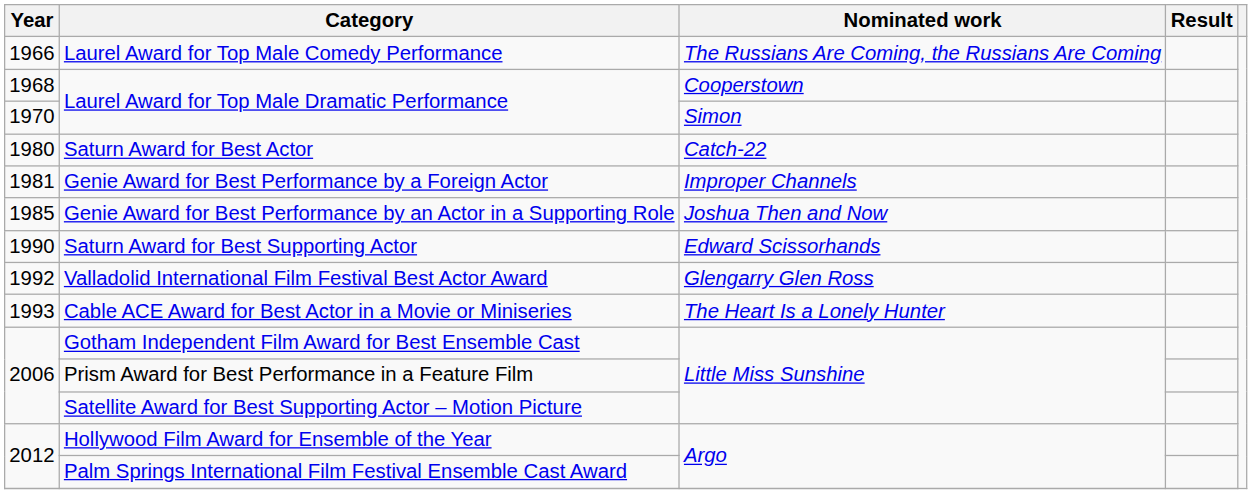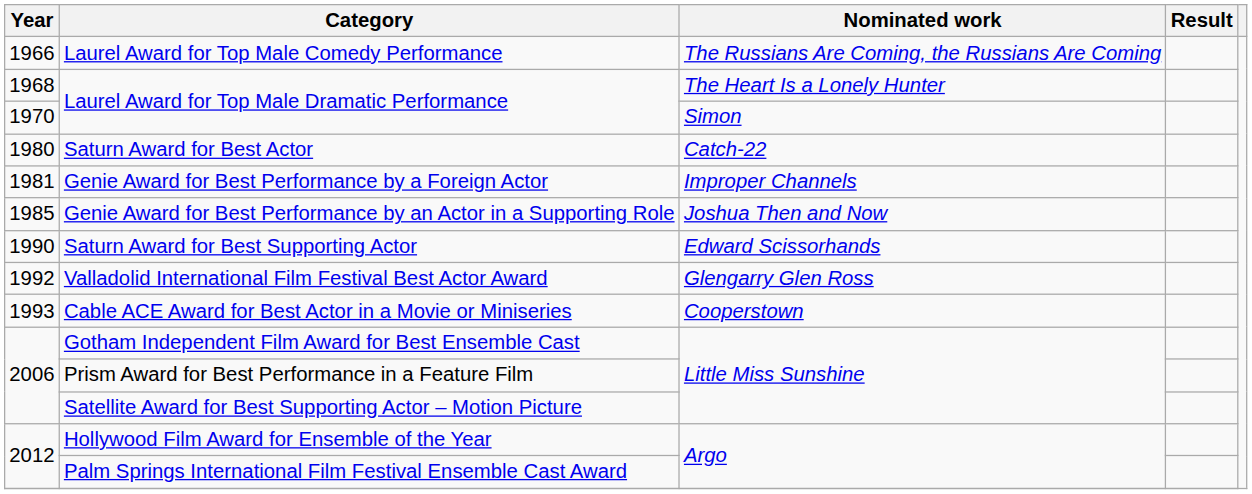 <table class="wikitable">
 <tr>
 <th>Year</th>
 <th>Category</th>
 <th>Nominated work</th>
 <th>Result</th>
 <th></th>
 </tr>
 <tr>
 <td>1966</td>
 <td><a href='#'>Laurel Award for Top Male Comedy Performance</a></td>
 <td><em><a href='#'>The Russians Are Coming, the Russians Are Coming</a></em></td>
 <td></td>
 </tr>
 <tr>
 <td>1968</td>
 <td rowspan="2"><a href='#'>Laurel Award for Top Male Dramatic Performance</a></td>
-<td><em><a href='#'>Cooperstown</a></em></td>
+<td><em><a href='#'>The Heart Is a Lonely Hunter</a></em></td>
 <td></td>
 </tr>
 <tr>
 <td>1970</td>
 <td><em><a href='#'>Simon</a></em></td>
 <td></td>
 </tr>
 <tr>
 <td>1980</td>
 <td><a href='#'>Saturn Award for Best Actor</a></td>
 <td><em><a href='#'>Catch-22</a></em></td>
 <td></td>
 </tr>
 <tr>
 <td>1981</td>
 <td><a href='#'>Genie Award for Best Performance by a Foreign Actor</a></td>
 <td><em><a href='#'>Improper Channels</a></em></td>
 <td></td>
 </tr>
 <tr>
 <td>1985</td>
 <td><a href='#'>Genie Award for Best Performance by an Actor in a Supporting Role</a></td>
 <td><em><a href='#'>Joshua Then and Now</a></em></td>
 <td></td>
 </tr>
 <tr>
 <td>1990</td>
 <td><a href='#'>Saturn Award for Best Supporting Actor</a></td>
 <td><em><a href='#'>Edward Scissorhands</a></em></td>
 <td></td>
 </tr>
 <tr>
 <td>1992</td>
 <td><a href='#'>Valladolid International Film Festival Best Actor Award</a></td>
 <td><em><a href='#'>Glengarry Glen Ross</a></em></td>
 <td></td>
 </tr>
 <tr>
 <td>1993</td>
 <td><a href='#'>Cable ACE Award for Best Actor in a Movie or Miniseries</a></td>
-<td><em><a href='#'>The Heart Is a Lonely Hunter</a></em></td>
+<td><em><a href='#'>Cooperstown</a></em></td>
 <td></td>
 </tr>
 <tr>
 <td rowspan=3>2006</td>
 <td><a href='#'>Gotham Independent Film Award for Best Ensemble Cast</a></td>
 <td rowspan=3><em><a href='#'>Little Miss Sunshine</a></em></td>
 <td></td>
 </tr>
 <tr>
 <td>Prism Award for Best Performance in a Feature Film</td>
 <td></td>
 </tr>
 <tr>
 <td><a href='#'>Satellite Award for Best Supporting Actor – Motion Picture</a></td>
 <td></td>
 </tr>
 <tr>
 <td rowspan=2>2012</td>
 <td><a href='#'>Hollywood Film Award for Ensemble of the Year</a></td>
 <td rowspan=2><em><a href='#'>Argo</a></em></td>
 <td></td>
 </tr>
 <tr>
 <td><a href='#'> Palm Springs International Film Festival Ensemble Cast Award</a></td>
 <td></td>
 </tr>
 <tr>
 </tr>
 </table>
